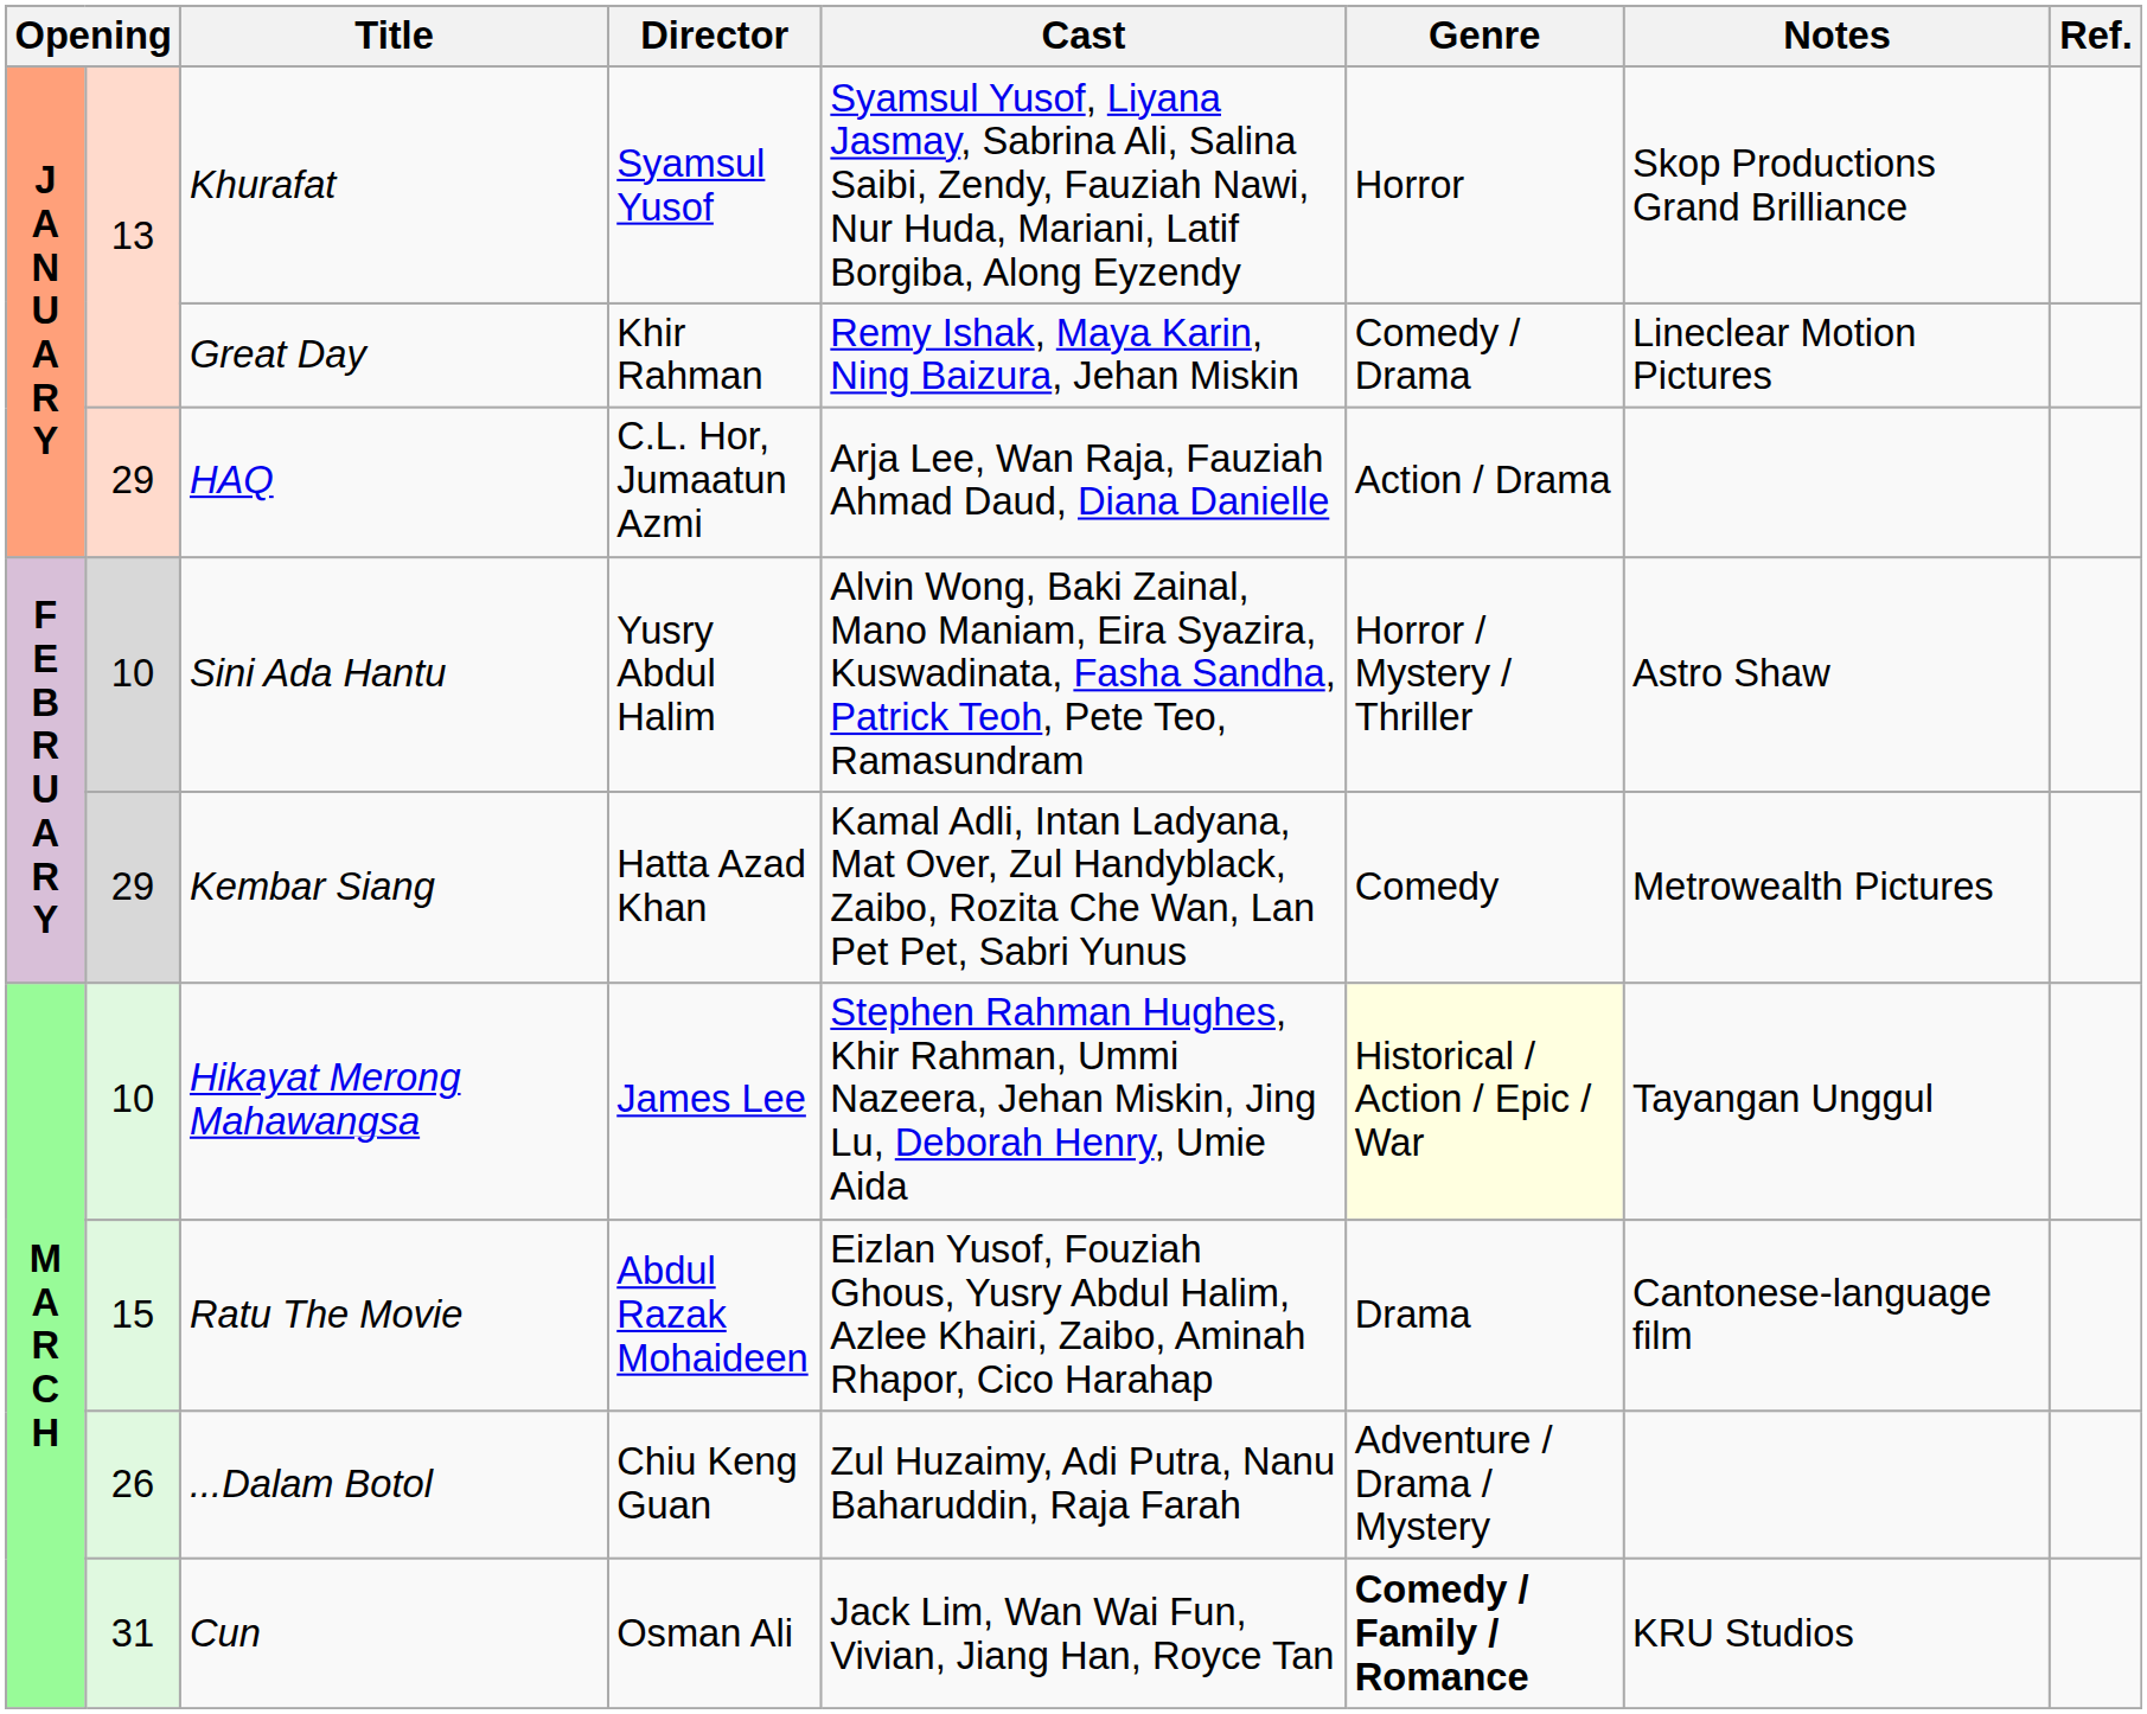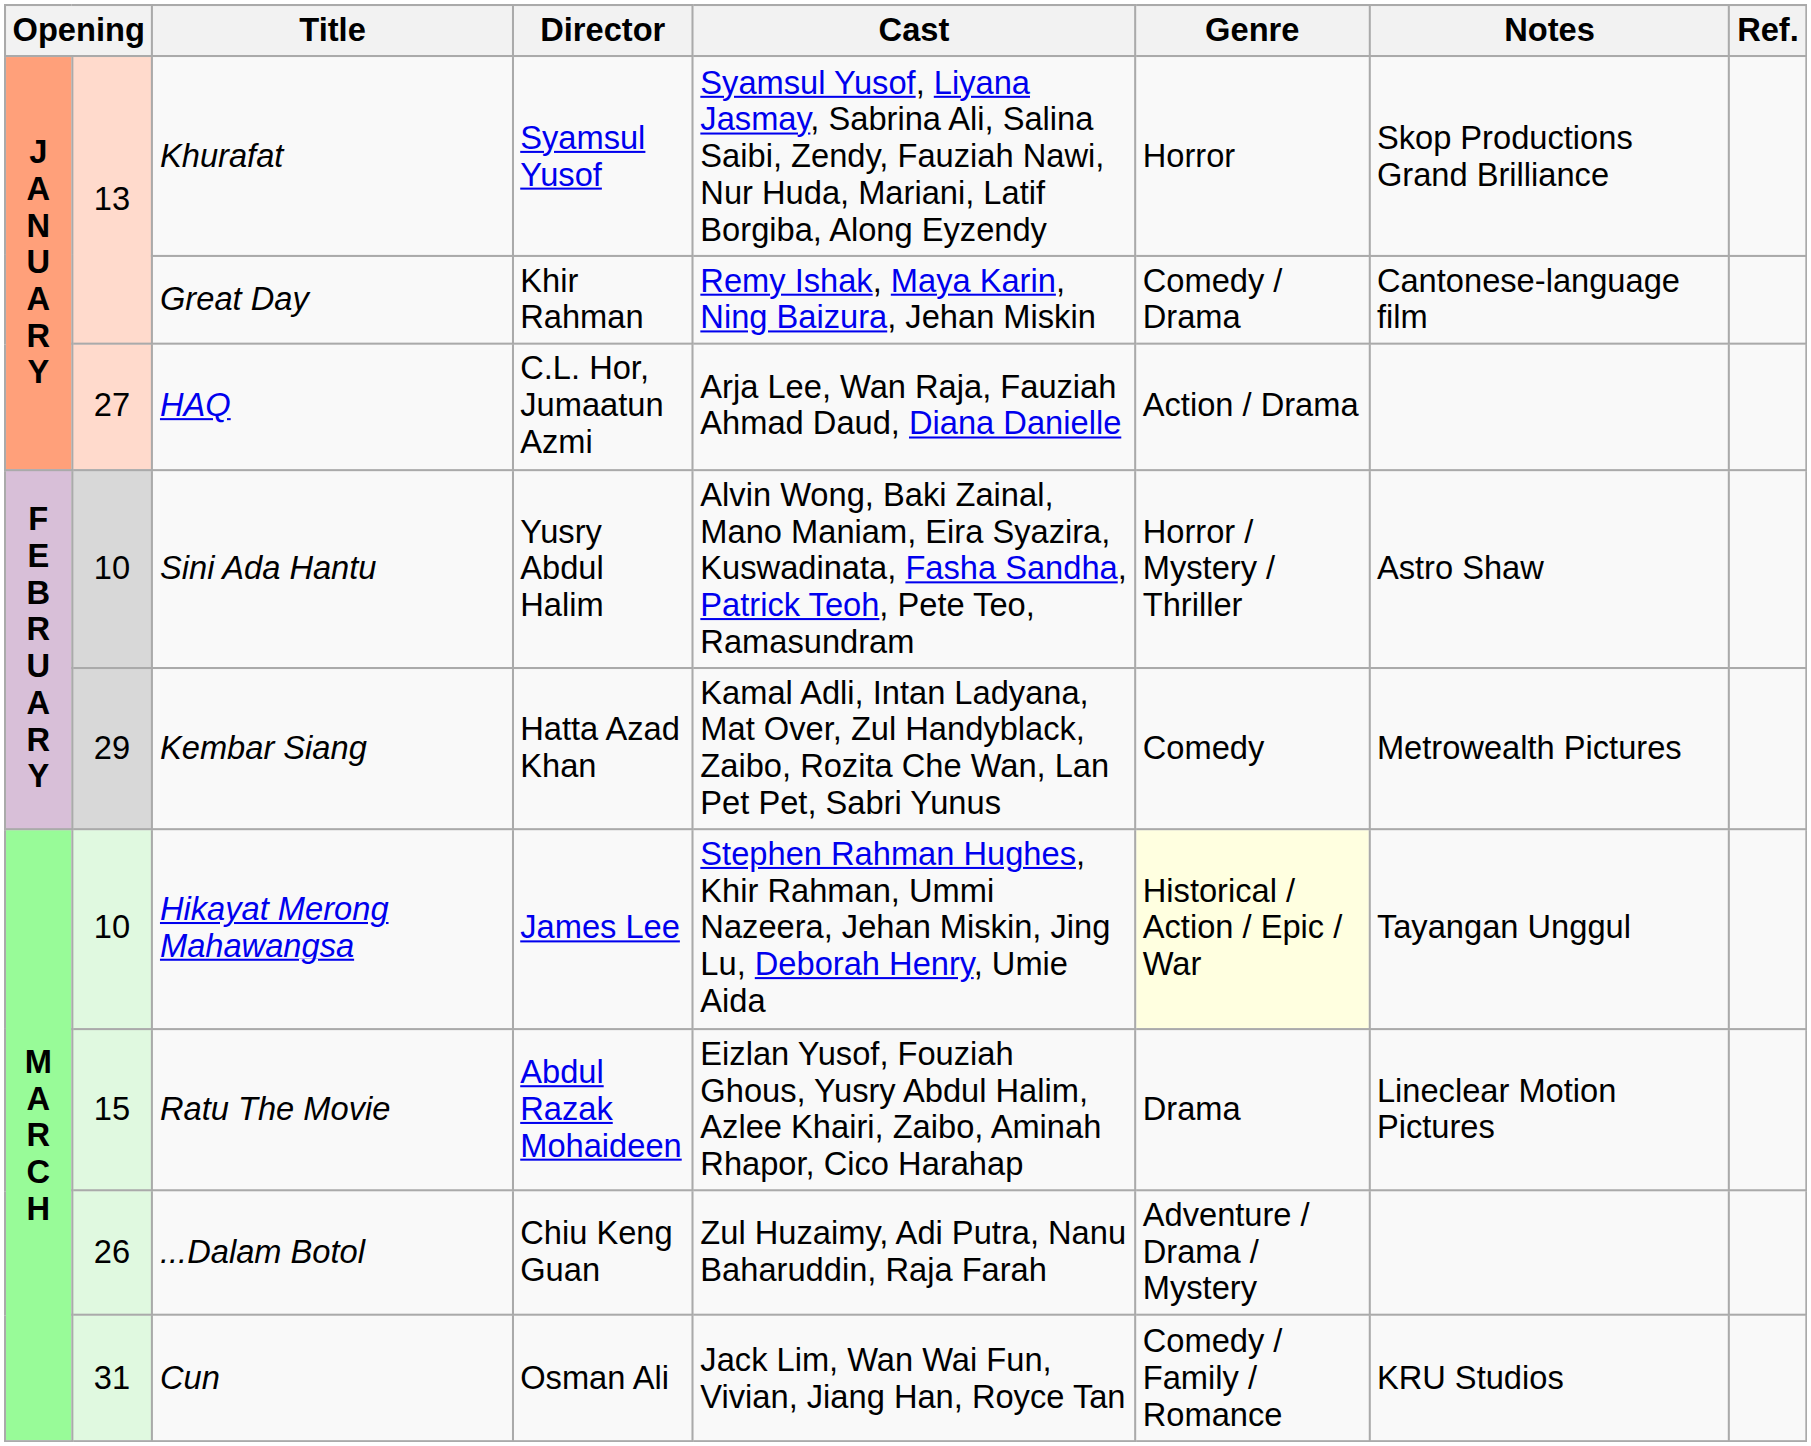 <table class="wikitable" width="100%">
 <tr>
 <th colspan="2">Opening</th>
 <th style="width:20%;">Title</th>
 <th style="width:10%;">Director</th>
 <th>Cast</th>
 <th style="width:13%">Genre</th>
 <th style="width:20%">Notes</th>
 <th>Ref.</th>
 </tr>
 <tr>
 <th rowspan="3" style="text-align:center; background:#ffa07a;">J<br>A<br>N<br>U<br>A<br>R<br>Y</th>
 <td rowspan=2 style="text-align:center; background:#ffdacc;">13</td>
 <td><em>Khurafat</em></td>
 <td><a href='#'>Syamsul Yusof</a></td>
 <td><a href='#'>Syamsul Yusof</a>, <a href='#'>Liyana Jasmay</a>, Sabrina Ali, Salina Saibi, Zendy, Fauziah Nawi, Nur Huda, Mariani, Latif Borgiba, Along Eyzendy</td>
 <td>Horror</td>
 <td>Skop Productions Grand Brilliance</td>
 <td></td>
 </tr>
 <tr>
 <td><em>Great Day</em></td>
 <td>Khir Rahman</td>
 <td><a href='#'>Remy Ishak</a>, <a href='#'>Maya Karin</a>, <a href='#'>Ning Baizura</a>, Jehan Miskin</td>
 <td>Comedy / Drama</td>
-<td>Lineclear Motion Pictures</td>
+<td>Cantonese-language film</td>
 <td></td>
 </tr>
 <tr>
-<td rowspan=1 style="text-align:center; background:#ffdacc;">29</td>
+<td rowspan=1 style="text-align:center; background:#ffdacc;">27</td>
 <td><em><a href='#'>HAQ</a></em></td>
 <td>C.L. Hor, Jumaatun Azmi</td>
 <td>Arja Lee, Wan Raja, Fauziah Ahmad Daud, <a href='#'>Diana Danielle</a></td>
 <td>Action / Drama</td>
 <td></td>
 <td></td>
 </tr>
 <tr>
 <th rowspan=2 style="text-align:center; background:thistle;">F<br>E<br>B<br>R<br>U<br>A<br>R<br>Y</th>
 <td rowspan=1 style="text-align:center; background:#d8d8d8;">10</td>
 <td><em>Sini Ada Hantu</em></td>
 <td>Yusry Abdul Halim</td>
 <td>Alvin Wong, Baki Zainal, Mano Maniam, Eira Syazira, Kuswadinata, <a href='#'>Fasha Sandha</a>, <a href='#'>Patrick Teoh</a>, Pete Teo, Ramasundram</td>
 <td>Horror / Mystery / Thriller</td>
 <td>Astro Shaw</td>
 <td></td>
 </tr>
 <tr>
 <td rowspan=1 style="text-align:center; background:#d8d8d8;">29</td>
 <td><em>Kembar Siang</em></td>
 <td>Hatta Azad Khan</td>
 <td>Kamal Adli, Intan Ladyana, Mat Over, Zul Handyblack, Zaibo, Rozita Che Wan, Lan Pet Pet, Sabri Yunus</td>
 <td>Comedy</td>
 <td>Metrowealth Pictures</td>
 <td></td>
 </tr>
 <tr>
 <th rowspan=4 style="text-align:center; background:#98fb98;">M<br>A<br>R<br>C<br>H</th>
 <td rowspan=1 style="text-align:center; background:#e0f9e0;">10</td>
 <td><em><a href='#'>Hikayat Merong Mahawangsa</a></em></td>
 <td><a href='#'>James Lee</a></td>
 <td><a href='#'>Stephen Rahman Hughes</a>, Khir Rahman, Ummi Nazeera, Jehan Miskin, Jing Lu, <a href='#'>Deborah Henry</a>, Umie Aida</td>
 <td style="background: lightyellow;">Historical / Action / Epic / War</td>
 <td>Tayangan Unggul</td>
 <td></td>
 </tr>
 <tr>
 <td rowspan=1 style="text-align:center; background:#e0f9e0;">15</td>
 <td><em>Ratu The Movie</em></td>
 <td><a href='#'>Abdul Razak Mohaideen</a></td>
 <td>Eizlan Yusof, Fouziah Ghous, Yusry Abdul Halim, Azlee Khairi, Zaibo, Aminah Rhapor, Cico Harahap</td>
 <td>Drama</td>
-<td>Cantonese-language film</td>
+<td>Lineclear Motion Pictures</td>
 <td></td>
 </tr>
 <tr>
 <td rowspan=1 style="text-align:center; background:#e0f9e0;">26</td>
 <td><em>...Dalam Botol</em></td>
 <td>Chiu Keng Guan</td>
 <td>Zul Huzaimy, Adi Putra, Nanu Baharuddin, Raja Farah</td>
 <td>Adventure / Drama / Mystery</td>
 <td></td>
 <td></td>
 </tr>
 <tr>
 <td rowspan=1 style="text-align:center; background:#e0f9e0;">31</td>
 <td><em>Cun</em></td>
 <td>Osman Ali</td>
 <td>Jack Lim, Wan Wai Fun, Vivian, Jiang Han, Royce Tan</td>
-<td><strong>Comedy / Family / Romance</strong></td>
+<td>Comedy / Family / Romance</td>
 <td>KRU Studios</td>
 <td></td>
 </tr>
 </table>
